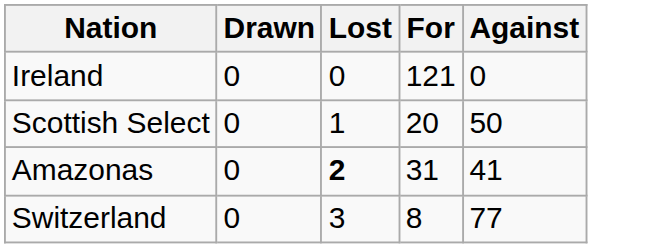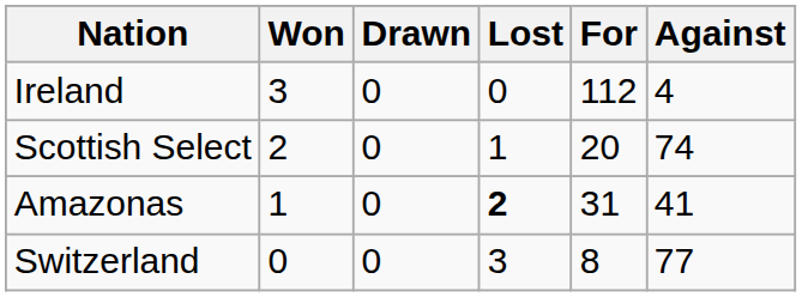 <table class="wikitable">
 <tr>
 <th>Nation</th>
+<th>Won</th>
 <th>Drawn</th>
 <th>Lost</th>
 <th>For</th>
 <th>Against</th>
 </tr>
 <tr>
 <td>Ireland</td>
+<td>3</td>
 <td>0</td>
 <td>0</td>
-<td>121</td>
-<td>0</td>
+<td>112</td>
+<td>4</td>
 </tr>
 <tr>
 <td>Scottish Select</td>
+<td>2</td>
 <td>0</td>
 <td>1</td>
 <td>20</td>
-<td>50</td>
+<td>74</td>
 </tr>
 <tr>
 <td>Amazonas</td>
+<td>1</td>
 <td>0</td>
 <td><strong>2</strong></td>
 <td>31</td>
 <td>41</td>
 </tr>
 <tr>
 <td>Switzerland</td>
 <td>0</td>
+<td>0</td>
 <td>3</td>
 <td>8</td>
 <td>77</td>
 </tr>
 </table>
